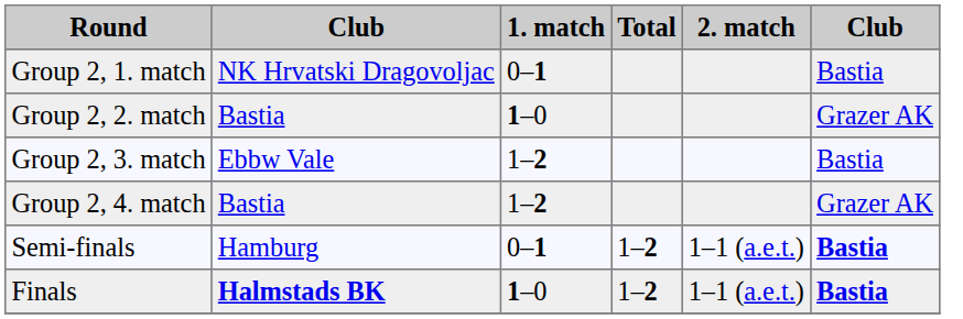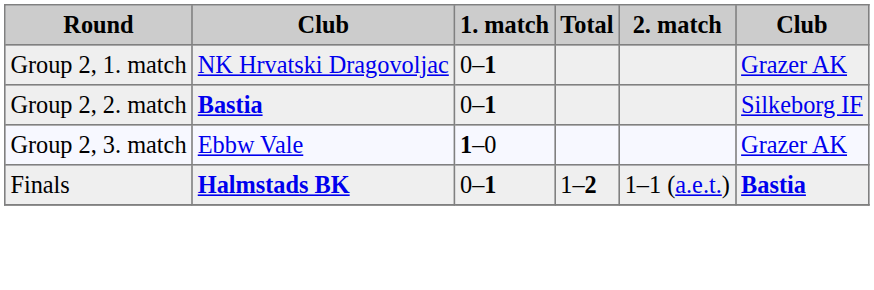 <table bgcolor="#f7f8ff" cellpadding="3" cellspacing="0" border="1" style="font-size: 95%; border: gray solid 1px; border-collapse: collapse;">
 <tr bgcolor="#CCCCCC">
 <th>Round</th>
 <th>Club</th>
 <th>1. match</th>
 <th>Total</th>
 <th>2. match</th>
 <th>Club</th>
 </tr>
 <tr bgcolor="#EFEFEF">
 <td>Group 2, 1. match</td>
 <td> <a href='#'>NK Hrvatski Dragovoljac</a></td>
 <td>0–<strong>1</strong></td>
 <td></td>
 <td></td>
-<td><a href='#'>Bastia</a></td>
+<td> <a href='#'>Grazer AK</a></td>
 </tr>
 <tr bgcolor="#EFEFEF">
 <td>Group 2, 2. match</td>
-<td><a href='#'>Bastia</a></td>
+<td><strong><a href='#'>Bastia</a></strong></td>
+<td>0–<strong>1</strong></td>
+<td></td>
+<td></td>
+<td> <a href='#'>Silkeborg IF</a></td>
+</tr>
+<tr>
+<td>Group 2, 3. match</td>
+<td> <a href='#'>Ebbw Vale</a></td>
 <td><strong>1</strong>–0</td>
 <td></td>
 <td></td>
 <td> <a href='#'>Grazer AK</a></td>
 </tr>
-<tr>
-<td>Group 2, 3. match</td>
-<td> <a href='#'>Ebbw Vale</a></td>
-<td>1–<strong>2</strong></td>
-<td></td>
-<td></td>
-<td><a href='#'>Bastia</a></td>
-</tr>
-<tr bgcolor="#EFEFEF">
-<td>Group 2, 4. match</td>
-<td><a href='#'>Bastia</a></td>
-<td>1–<strong>2</strong></td>
-<td></td>
-<td></td>
-<td> <a href='#'>Grazer AK</a></td>
-</tr>
-<tr>
-<td>Semi-finals</td>
-<td> <a href='#'>Hamburg</a></td>
-<td>0–<strong>1</strong></td>
-<td>1–<strong>2</strong></td>
-<td>1–1 (<a href='#'>a.e.t.</a>)</td>
-<td><strong><a href='#'>Bastia</a></strong></td>
-</tr>
 <tr bgcolor="#EFEFEF">
 <td>Finals</td>
 <td><strong> <a href='#'>Halmstads BK</a></strong></td>
-<td><strong>1</strong>–0</td>
+<td>0–<strong>1</strong></td>
 <td>1–<strong>2</strong></td>
 <td>1–1 (<a href='#'>a.e.t.</a>)</td>
 <td><strong><a href='#'>Bastia</a></strong></td>
 </tr>
 <tr>
 </tr>
 </table>
